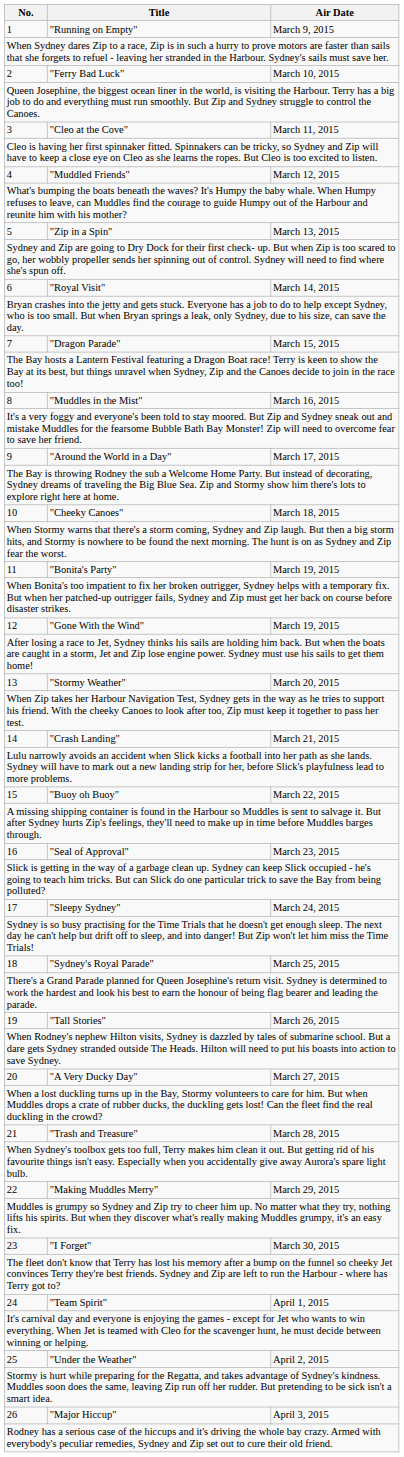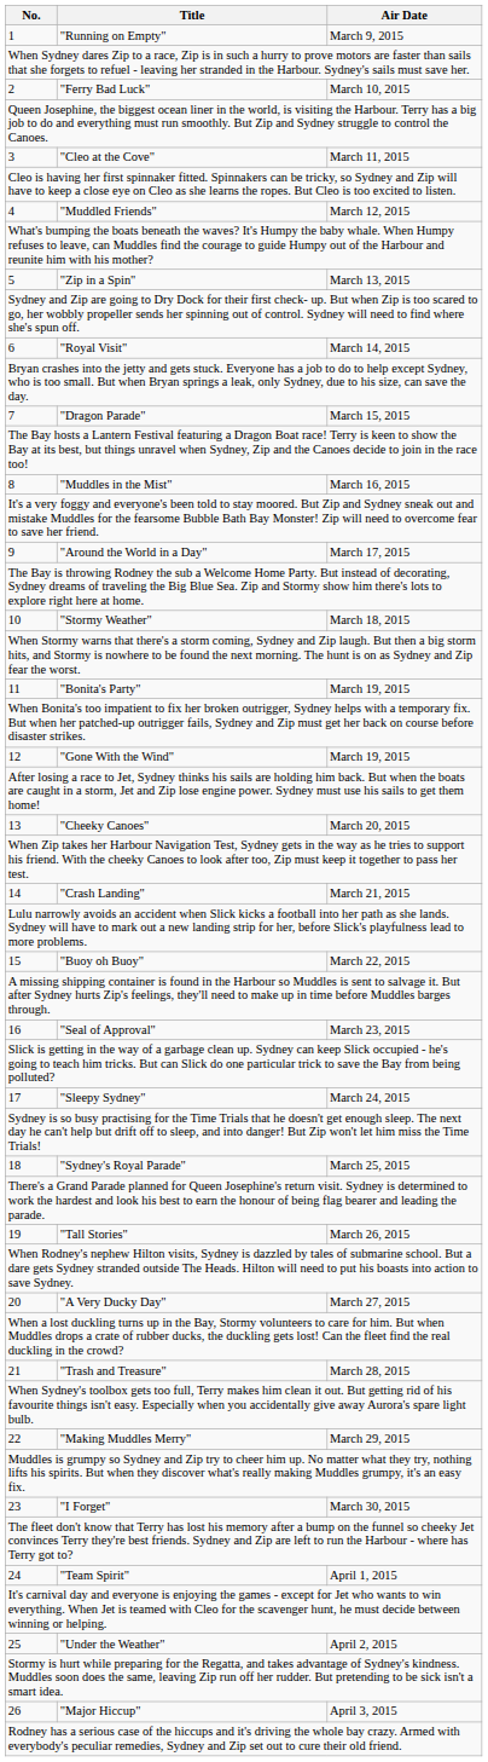 <table class="wikitable">
 <tr>
 <th>No.</th>
 <th>Title</th>
 <th>Air Date</th>
 </tr>
 <tr>
 <td>1</td>
 <td>"Running on Empty"</td>
 <td>March 9, 2015</td>
 </tr>
 <tr>
 <td colspan="3">When Sydney dares Zip to a race, Zip is in such a hurry to prove motors are faster than sails that she forgets to refuel - leaving her stranded in the Harbour. Sydney's sails must save her.</td>
 </tr>
 <tr>
 <td>2</td>
 <td>"Ferry Bad Luck"</td>
 <td>March 10, 2015</td>
 </tr>
 <tr>
 <td colspan="3">Queen Josephine, the biggest ocean liner in the world, is visiting the Harbour. Terry has a big job to do and everything must run smoothly. But Zip and Sydney struggle to control the Canoes.</td>
 </tr>
 <tr>
 <td>3</td>
 <td>"Cleo at the Cove"</td>
 <td>March 11, 2015</td>
 </tr>
 <tr>
 <td colspan="3">Cleo is having her first spinnaker fitted. Spinnakers can be tricky, so Sydney and Zip will have to keep a close eye on Cleo as she learns the ropes. But Cleo is too excited to listen.</td>
 </tr>
 <tr>
 <td>4</td>
 <td>"Muddled Friends"</td>
 <td>March 12, 2015</td>
 </tr>
 <tr>
 <td colspan="3">What's bumping the boats beneath the waves? It's Humpy the baby whale. When Humpy refuses to leave, can Muddles find the courage to guide Humpy out of the Harbour and reunite him with his mother?</td>
 </tr>
 <tr>
 <td>5</td>
 <td>"Zip in a Spin"</td>
 <td>March 13, 2015</td>
 </tr>
 <tr>
 <td colspan="3">Sydney and Zip are going to Dry Dock for their first check- up. But when Zip is too scared to go, her wobbly propeller sends her spinning out of control. Sydney will need to find where she's spun off.</td>
 </tr>
 <tr>
 <td>6</td>
 <td>"Royal Visit"</td>
 <td>March 14, 2015</td>
 </tr>
 <tr>
 <td colspan="3">Bryan crashes into the jetty and gets stuck. Everyone has a job to do to help except Sydney, who is too small. But when Bryan springs a leak, only Sydney, due to his size, can save the day.</td>
 </tr>
 <tr>
 <td>7</td>
 <td>"Dragon Parade"</td>
 <td>March 15, 2015</td>
 </tr>
 <tr>
 <td colspan="3">The Bay hosts a Lantern Festival featuring a Dragon Boat race! Terry is keen to show the Bay at its best, but things unravel when Sydney, Zip and the Canoes decide to join in the race too!</td>
 </tr>
 <tr>
 <td>8</td>
 <td>"Muddles in the Mist"</td>
 <td>March 16, 2015</td>
 </tr>
 <tr>
 <td colspan="3">It's a very foggy and everyone's been told to stay moored. But Zip and Sydney sneak out and mistake Muddles for the fearsome Bubble Bath Bay Monster! Zip will need to overcome fear to save her friend.</td>
 </tr>
 <tr>
 <td>9</td>
 <td>"Around the World in a Day"</td>
 <td>March 17, 2015</td>
 </tr>
 <tr>
 <td colspan="3">The Bay is throwing Rodney the sub a Welcome Home Party. But instead of decorating, Sydney dreams of traveling the Big Blue Sea. Zip and Stormy show him there's lots to explore right here at home.</td>
 </tr>
 <tr>
 <td>10</td>
-<td>"Cheeky Canoes"</td>
+<td>"Stormy Weather"</td>
 <td>March 18, 2015</td>
 </tr>
 <tr>
 <td colspan="3">When Stormy warns that there's a storm coming, Sydney and Zip laugh. But then a big storm hits, and Stormy is nowhere to be found the next morning. The hunt is on as Sydney and Zip fear the worst.</td>
 </tr>
 <tr>
 <td>11</td>
 <td>"Bonita's Party"</td>
 <td>March 19, 2015</td>
 </tr>
 <tr>
 <td colspan="3">When Bonita's too impatient to fix her broken outrigger, Sydney helps with a temporary fix. But when her patched-up outrigger fails, Sydney and Zip must get her back on course before disaster strikes.</td>
 </tr>
 <tr>
 <td>12</td>
 <td>"Gone With the Wind"</td>
 <td>March 19, 2015</td>
 </tr>
 <tr>
 <td colspan="3">After losing a race to Jet, Sydney thinks his sails are holding him back. But when the boats are caught in a storm, Jet and Zip lose engine power. Sydney must use his sails to get them home!</td>
 </tr>
 <tr>
 <td>13</td>
-<td>"Stormy Weather"</td>
+<td>"Cheeky Canoes"</td>
 <td>March 20, 2015</td>
 </tr>
 <tr>
 <td colspan="3">When Zip takes her Harbour Navigation Test, Sydney gets in the way as he tries to support his friend. With the cheeky Canoes to look after too, Zip must keep it together to pass her test.</td>
 </tr>
 <tr>
 <td>14</td>
 <td>"Crash Landing"</td>
 <td>March 21, 2015</td>
 </tr>
 <tr>
 <td colspan="3">Lulu narrowly avoids an accident when Slick kicks a football into her path as she lands. Sydney will have to mark out a new landing strip for her, before Slick's playfulness lead to more problems.</td>
 </tr>
 <tr>
 <td>15</td>
 <td>"Buoy oh Buoy"</td>
 <td>March 22, 2015</td>
 </tr>
 <tr>
 <td colspan="3">A missing shipping container is found in the Harbour so Muddles is sent to salvage it. But after Sydney hurts Zip's feelings, they'll need to make up in time before Muddles barges through.</td>
 </tr>
 <tr>
 <td>16</td>
 <td>"Seal of Approval"</td>
 <td>March 23, 2015</td>
 </tr>
 <tr>
 <td colspan="3">Slick is getting in the way of a garbage clean up. Sydney can keep Slick occupied - he's going to teach him tricks. But can Slick do one particular trick to save the Bay from being polluted?</td>
 </tr>
 <tr>
 <td>17</td>
 <td>"Sleepy Sydney"</td>
 <td>March 24, 2015</td>
 </tr>
 <tr>
 <td colspan="3">Sydney is so busy practising for the Time Trials that he doesn't get enough sleep. The next day he can't help but drift off to sleep, and into danger! But Zip won't let him miss the Time Trials!</td>
 </tr>
 <tr>
 <td>18</td>
 <td>"Sydney's Royal Parade"</td>
 <td>March 25, 2015</td>
 </tr>
 <tr>
 <td colspan="3">There's a Grand Parade planned for Queen Josephine's return visit. Sydney is determined to work the hardest and look his best to earn the honour of being flag bearer and leading the parade.</td>
 </tr>
 <tr>
 <td>19</td>
 <td>"Tall Stories"</td>
 <td>March 26, 2015</td>
 </tr>
 <tr>
 <td colspan="3">When Rodney's nephew Hilton visits, Sydney is dazzled by tales of submarine school. But a dare gets Sydney stranded outside The Heads. Hilton will need to put his boasts into action to save Sydney.</td>
 </tr>
 <tr>
 <td>20</td>
 <td>"A Very Ducky Day"</td>
 <td>March 27, 2015</td>
 </tr>
 <tr>
 <td colspan="3">When a lost duckling turns up in the Bay, Stormy volunteers to care for him. But when Muddles drops a crate of rubber ducks, the duckling gets lost! Can the fleet find the real duckling in the crowd?</td>
 </tr>
 <tr>
 <td>21</td>
 <td>"Trash and Treasure"</td>
 <td>March 28, 2015</td>
 </tr>
 <tr>
 <td colspan="3">When Sydney's toolbox gets too full, Terry makes him clean it out. But getting rid of his favourite things isn't easy. Especially when you accidentally give away Aurora's spare light bulb.</td>
 </tr>
 <tr>
 <td>22</td>
 <td>"Making Muddles Merry"</td>
 <td>March 29, 2015</td>
 </tr>
 <tr>
 <td colspan="3">Muddles is grumpy so Sydney and Zip try to cheer him up. No matter what they try, nothing lifts his spirits. But when they discover what's really making Muddles grumpy, it's an easy fix.</td>
 </tr>
 <tr>
 <td>23</td>
 <td>"I Forget"</td>
 <td>March 30, 2015</td>
 </tr>
 <tr>
 <td colspan="3">The fleet don't know that Terry has lost his memory after a bump on the funnel so cheeky Jet convinces Terry they're best friends. Sydney and Zip are left to run the Harbour - where has Terry got to?</td>
 </tr>
 <tr>
 <td>24</td>
 <td>"Team Spirit"</td>
 <td>April 1, 2015</td>
 </tr>
 <tr>
 <td colspan="3">It's carnival day and everyone is enjoying the games - except for Jet who wants to win everything. When Jet is teamed with Cleo for the scavenger hunt, he must decide between winning or helping.</td>
 </tr>
 <tr>
 <td>25</td>
 <td>"Under the Weather"</td>
 <td>April 2, 2015</td>
 </tr>
 <tr>
 <td colspan="3">Stormy is hurt while preparing for the Regatta, and takes advantage of Sydney's kindness. Muddles soon does the same, leaving Zip run off her rudder. But pretending to be sick isn't a smart idea.</td>
 </tr>
 <tr>
 <td>26</td>
 <td>"Major Hiccup"</td>
 <td>April 3, 2015</td>
 </tr>
 <tr>
 <td colspan="3">Rodney has a serious case of the hiccups and it's driving the whole bay crazy. Armed with everybody's peculiar remedies, Sydney and Zip set out to cure their old friend.</td>
 </tr>
 </table>
